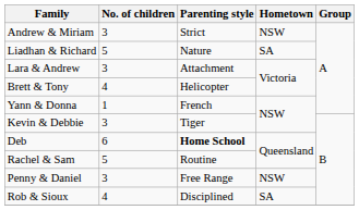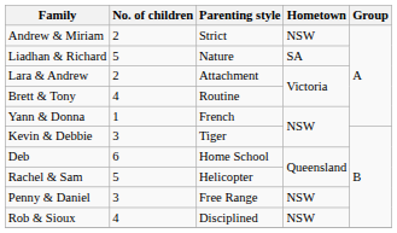 <table class="wikitable">
 <tr>
 <th>Family</th>
 <th>No. of children</th>
 <th>Parenting style</th>
 <th>Hometown</th>
 <th>Group</th>
 </tr>
 <tr>
 <td>Andrew & Miriam</td>
-<td>3</td>
+<td>2</td>
 <td>Strict</td>
 <td>NSW</td>
 <td rowspan=5>A</td>
 </tr>
 <tr>
 <td>Liadhan & Richard</td>
 <td>5</td>
 <td>Nature</td>
 <td>SA</td>
 </tr>
 <tr>
 <td>Lara & Andrew</td>
-<td>3</td>
+<td>2</td>
 <td>Attachment</td>
 <td rowspan=2>Victoria</td>
 </tr>
 <tr>
 <td>Brett & Tony</td>
 <td>4</td>
-<td>Helicopter</td>
+<td>Routine</td>
 </tr>
 <tr>
 <td>Yann & Donna</td>
 <td>1</td>
 <td>French</td>
 <td rowspan=2>NSW</td>
 </tr>
 <tr>
 <td>Kevin & Debbie</td>
 <td>3</td>
 <td>Tiger</td>
 <td rowspan=5>B</td>
 </tr>
 <tr>
 <td>Deb</td>
 <td>6</td>
-<td><strong>Home School</strong></td>
+<td>Home School</td>
 <td rowspan=2>Queensland</td>
 </tr>
 <tr>
 <td>Rachel & Sam</td>
 <td>5</td>
-<td>Routine</td>
+<td>Helicopter</td>
 </tr>
 <tr>
 <td>Penny & Daniel</td>
 <td>3</td>
 <td>Free Range</td>
 <td>NSW</td>
 </tr>
 <tr>
 <td>Rob & Sioux</td>
 <td>4</td>
 <td>Disciplined</td>
-<td>SA</td>
+<td>NSW</td>
 </tr>
 <tr>
 </tr>
 </table>
